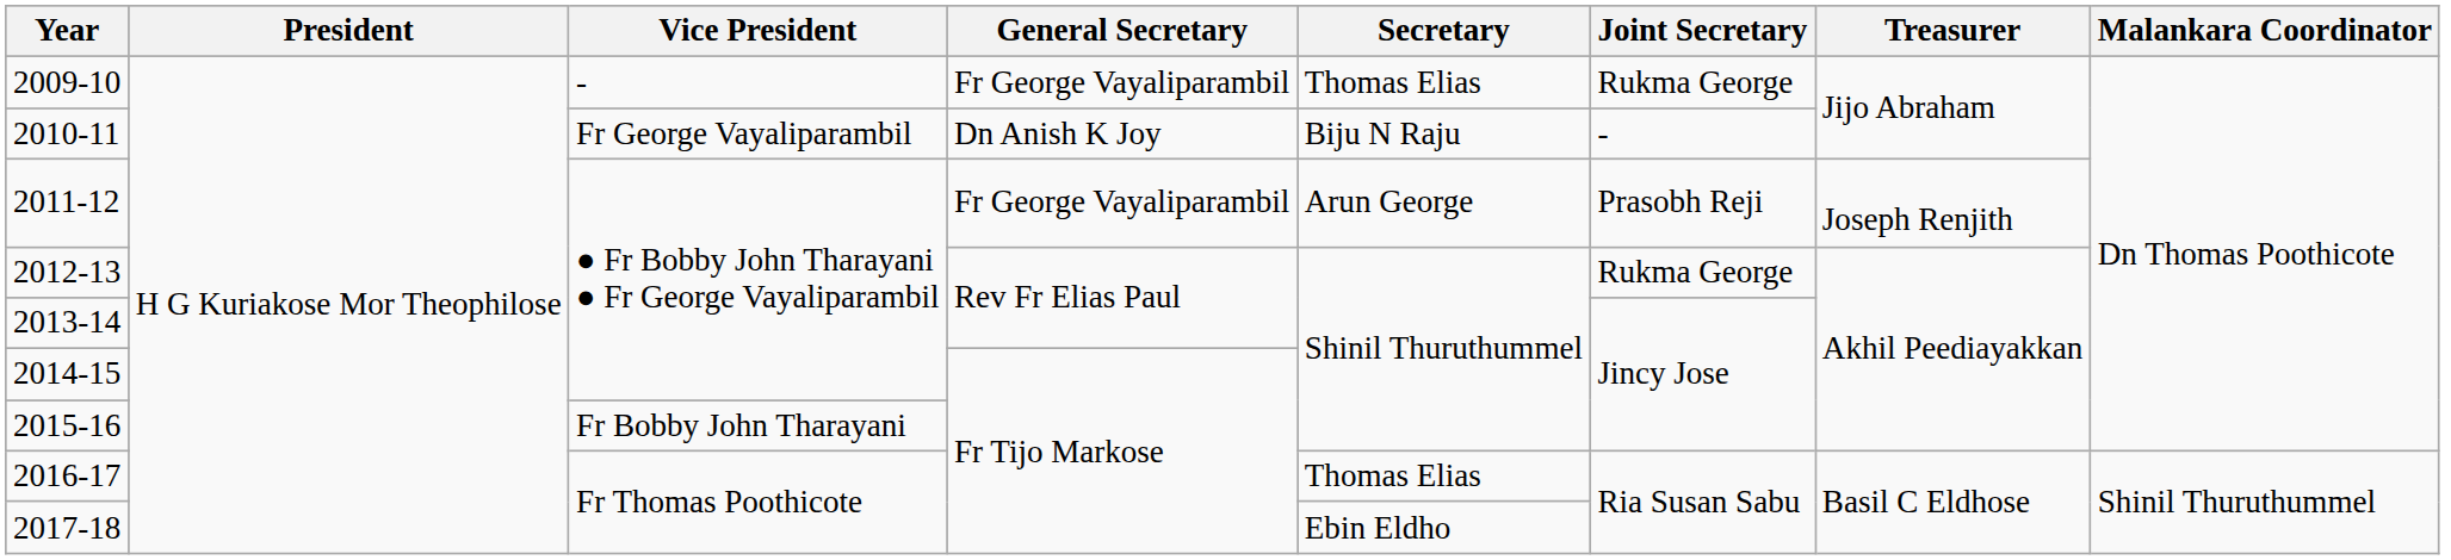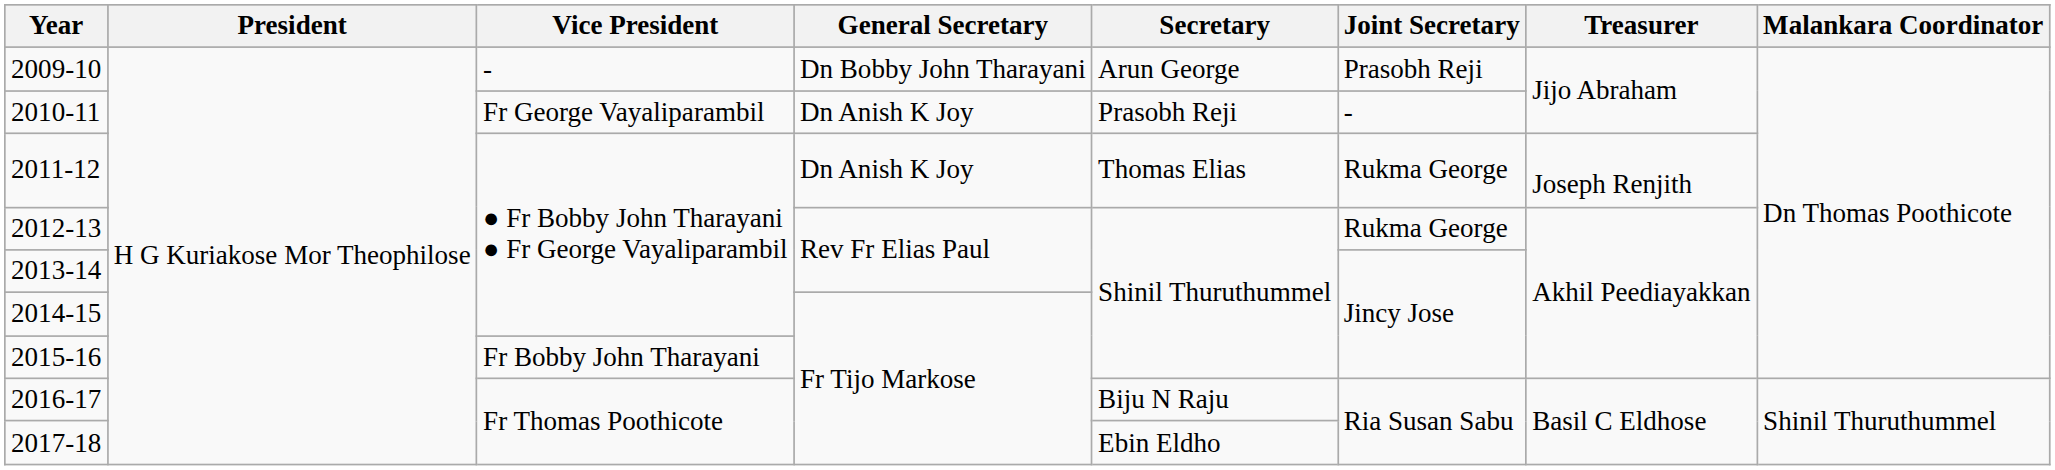 <table class="wikitable">
 <tr>
 <th>Year</th>
 <th>President</th>
 <th>Vice President</th>
 <th>General Secretary</th>
 <th>Secretary</th>
 <th>Joint Secretary</th>
 <th>Treasurer</th>
 <th>Malankara Coordinator</th>
 </tr>
 <tr>
 <td>2009-10</td>
 <td rowspan="9">H G Kuriakose Mor Theophilose</td>
 <td>-</td>
-<td>Fr George Vayaliparambil</td>
-<td>Thomas Elias</td>
-<td>Rukma George</td>
+<td>Dn Bobby John Tharayani</td>
+<td>Arun George</td>
+<td>Prasobh Reji</td>
 <td rowspan="2">Jijo Abraham</td>
 <td rowspan="7">Dn Thomas Poothicote</td>
 </tr>
 <tr>
 <td>2010-11</td>
 <td>Fr George Vayaliparambil</td>
 <td>Dn Anish K Joy</td>
-<td>Biju N Raju</td>
+<td>Prasobh Reji</td>
 <td>-</td>
 </tr>
 <tr>
 <td>2011-12</td>
 <td rowspan="4">● Fr Bobby John Tharayani <br> ● Fr George Vayaliparambil</td>
-<td>Fr George Vayaliparambil</td>
-<td>Arun George</td>
-<td>Prasobh Reji</td>
+<td>Dn Anish K Joy</td>
+<td>Thomas Elias</td>
+<td>Rukma George</td>
 <td><br>Joseph Renjith</td>
 </tr>
 <tr>
 <td>2012-13</td>
 <td rowspan="2">Rev Fr Elias Paul</td>
 <td rowspan="4">Shinil Thuruthummel</td>
 <td>Rukma George</td>
 <td rowspan="4">Akhil Peediayakkan</td>
 </tr>
 <tr>
 <td>2013-14</td>
 <td rowspan="3">Jincy Jose</td>
 </tr>
 <tr>
 <td>2014-15</td>
 <td rowspan="4">Fr Tijo Markose</td>
 </tr>
 <tr>
 <td>2015-16</td>
 <td>Fr Bobby John Tharayani</td>
 </tr>
 <tr>
 <td>2016-17</td>
 <td rowspan="2">Fr Thomas Poothicote</td>
-<td>Thomas Elias</td>
+<td>Biju N Raju</td>
 <td rowspan="2">Ria Susan Sabu</td>
 <td rowspan= "2">Basil C Eldhose</td>
 <td rowspan="2">Shinil Thuruthummel</td>
 </tr>
 <tr>
 <td>2017-18</td>
 <td>Ebin Eldho</td>
 </tr>
 </table>
